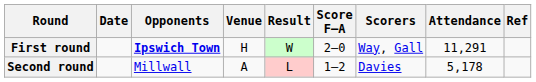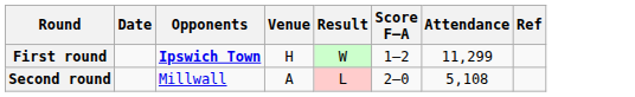 <table class="wikitable plainrowheaders sortable" style="text-align:center">
 <tr>
 <th scope="col">Round</th>
 <th scope="col">Date</th>
 <th scope="col">Opponents</th>
 <th scope="col">Venue</th>
 <th scope="col">Result</th>
 <th scope="col">Score<br>F–A</th>
-<th scope="col" class="unsortable">Scorers</th>
 <th scope="col">Attendance</th>
 <th scope="col" class="unsortable">Ref</th>
 </tr>
 <tr>
 <th scope="row">First round</th>
 <td align="left"></td>
 <td align="left"><strong><a href='#'>Ipswich Town</a></strong></td>
 <td>H</td>
 <td style="background-color:#CCFFCC">W</td>
-<td>2–0</td>
-<td align="left"><a href='#'>Way</a>, <a href='#'>Gall</a></td>
-<td>11,291</td>
+<td>1–2</td>
+<td>11,299</td>
 <td></td>
 </tr>
 <tr>
 <th scope="row">Second round</th>
 <td align="left"></td>
 <td align="left"><a href='#'>Millwall</a></td>
 <td>A</td>
 <td style="background-color:#FFCCCC">L</td>
-<td>1–2</td>
-<td align="left"><a href='#'>Davies</a></td>
-<td>5,178</td>
+<td>2–0</td>
+<td>5,108</td>
 <td></td>
 </tr>
 </table>
